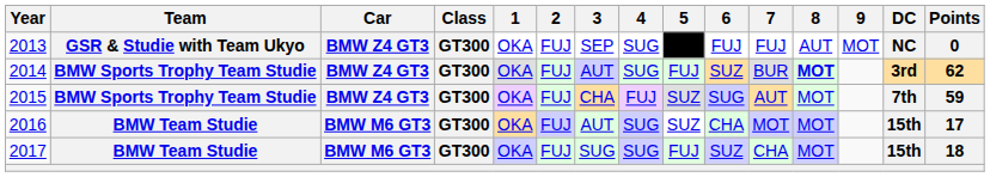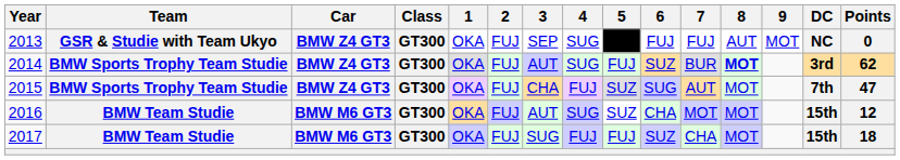 <table class="wikitable" style="text-align:center; font-size:90%">
 <tr>
 <th>Year</th>
 <th>Team</th>
 <th>Car</th>
 <th>Class</th>
 <th>1</th>
 <th>2</th>
 <th>3</th>
 <th>4</th>
 <th>5</th>
 <th>6</th>
 <th>7</th>
 <th>8</th>
 <th>9</th>
 <th>DC</th>
 <th>Points</th>
 </tr>
 <tr>
 <td><a href='#'>2013</a></td>
 <th><a href='#'>GSR</a> & <a href='#'>Studie</a> with Team Ukyo</th>
 <th><a href='#'>BMW Z4 GT3</a></th>
 <th>GT300</th>
 <td style="background:#FFFFFF;"><a href='#'>OKA</a></td>
 <td style="background:#FFFFFF;"><a href='#'>FUJ</a></td>
 <td style="background:#FFFFFF;"><a href='#'>SEP</a></td>
 <td style="background:#FFFFFF;"><a href='#'>SUG</a></td>
 <td style="background:#000000; color:#ffffff"><a href='#'></a><br></td>
 <td style="background:#FFFFFF;"><a href='#'>FUJ</a></td>
 <td style="background:#FFFFFF;"><a href='#'>FUJ</a></td>
 <td style="background:#FFFFFF;"><a href='#'>AUT</a></td>
 <td style="background:#FFFFFF;"><a href='#'>MOT</a></td>
 <th>NC</th>
 <th>0</th>
 </tr>
 <tr>
 <td><a href='#'>2014</a></td>
 <th><a href='#'>BMW Sports Trophy Team Studie</a></th>
 <th><a href='#'>BMW Z4 GT3</a></th>
 <th>GT300</th>
 <td style="background:#DFDFDF;"><a href='#'>OKA</a><br></td>
 <td style="background:#DFFFDF;"><a href='#'>FUJ</a><br></td>
 <td style="background:#CFCFFF;"><a href='#'>AUT</a><br></td>
 <td style="background:#DFFFDF;"><a href='#'>SUG</a><br></td>
 <td style="background:#DFFFDF;"><a href='#'>FUJ</a><br></td>
 <td style="background:#FFDF9F;"><a href='#'>SUZ</a><br></td>
 <td style="background:#DFDFDF;"><a href='#'>BUR</a><br></td>
 <td style="background:#DFFFDF;"><strong><a href='#'>MOT</a><br></strong></td>
 <td></td>
 <th style="background:#FFDF9F;">3rd</th>
 <th style="background:#FFDF9F;">62</th>
 </tr>
 <tr>
 <td><a href='#'>2015</a></td>
 <th><a href='#'>BMW Sports Trophy Team Studie</a></th>
 <th><a href='#'>BMW Z4 GT3</a></th>
 <th>GT300</th>
 <td style="background:#EFCFFF;"><a href='#'>OKA</a><br></td>
 <td style="background:#DFFFDF;"><a href='#'>FUJ</a><br></td>
 <td style="background:#FFDF9F;"><a href='#'>CHA</a><br></td>
 <td style="background:#EFCFFF;"><a href='#'>FUJ</a><br></td>
 <td style="background:#DFDFDF;"><a href='#'>SUZ</a><br></td>
 <td style="background:#CFCFFF;"><a href='#'>SUG</a><br></td>
 <td style="background:#FFDF9F;"><a href='#'>AUT</a><br></td>
 <td style="background:#DFFFDF;"><a href='#'>MOT</a><br></td>
 <td></td>
 <th>7th</th>
-<th>59</th>
+<th>47</th>
 </tr>
 <tr>
 <td><a href='#'>2016</a></td>
 <th><a href='#'>BMW Team Studie</a></th>
 <th><a href='#'>BMW M6 GT3</a></th>
 <th>GT300</th>
 <td style="background:#FFDF9F;"><a href='#'>OKA</a><br></td>
 <td style="background:#CFCFFF;"><a href='#'>FUJ</a><br></td>
 <td style="background:#DFFFDF;"><a href='#'>AUT</a><br></td>
 <td style="background:#CFCFFF;"><a href='#'>SUG</a><br></td>
 <td style="background:#FFFFFF;"><a href='#'>SUZ</a><br></td>
 <td style="background:#DFFFDF;"><a href='#'>CHA</a><br></td>
 <td style="background:#CFCFFF;"><a href='#'>MOT</a><br></td>
 <td style="background:#CFCFFF;"><a href='#'>MOT</a><br></td>
 <td></td>
 <th>15th</th>
-<th>17</th>
+<th>12</th>
 </tr>
 <tr>
 <td><a href='#'>2017</a></td>
 <th><a href='#'>BMW Team Studie</a></th>
 <th><a href='#'>BMW M6 GT3</a></th>
 <th>GT300</th>
 <td style="background:#CFCFFF;"><a href='#'>OKA</a><br></td>
 <td style="background:#DFFFDF;"><a href='#'>FUJ</a><br></td>
 <td style="background:#DFFFDF;"><a href='#'>SUG</a><br></td>
-<td style="background:#CFCFFF;"><a href='#'>SUG</a><br></td>
+<td style="background:#CFCFFF;"><a href='#'>FUJ</a><br></td>
 <td style="background:#DFFFDF;"><a href='#'>FUJ</a><br></td>
 <td style="background:#CFCFFF;"><a href='#'>SUZ</a><br></td>
 <td style="background:#DFFFDF;"><a href='#'>CHA</a><br></td>
 <td style="background:#CFCFFF;"><a href='#'>MOT</a><br></td>
 <td></td>
 <th>15th</th>
 <th>18</th>
 </tr>
 <tr>
 <th colspan="15"></th>
 </tr>
 </table>
